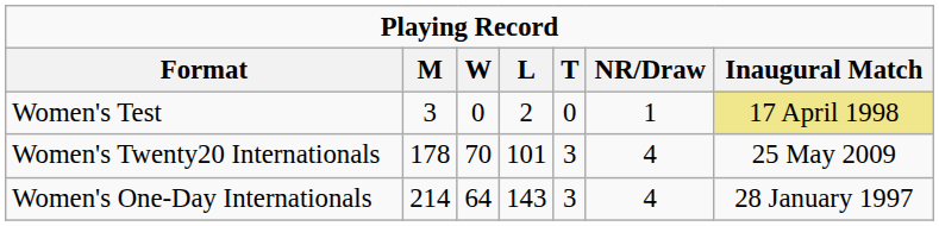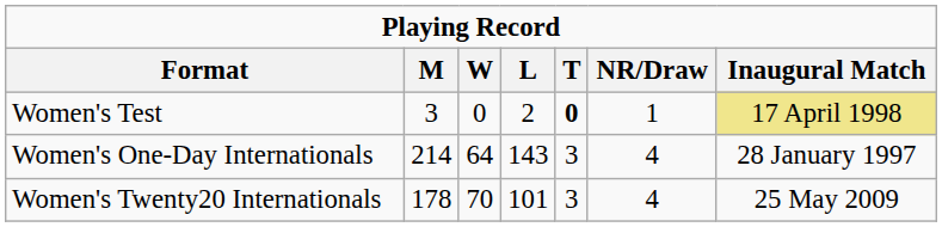 <table class="wikitable" style="text-align: center; width: 550px;">
 <tr>
 <td colspan=7 align="center"><strong>Playing Record</strong></td>
 </tr>
 <tr>
 <th>Format</th>
 <th>M</th>
 <th>W</th>
 <th>L</th>
 <th>T</th>
 <th>NR/Draw</th>
 <th>Inaugural Match</th>
 </tr>
 <tr>
 <td align="left">Women's Test</td>
 <td>3</td>
 <td>0</td>
 <td>2</td>
-<td>0</td>
+<td><strong>0</strong></td>
 <td>1</td>
 <td style="background: khaki;">17 April 1998</td>
+</tr>
+<tr>
+<td align="left">Women's One-Day Internationals</td>
+<td>214</td>
+<td>64</td>
+<td>143</td>
+<td>3</td>
+<td>4</td>
+<td>28 January 1997</td>
 </tr>
 <tr>
 <td align="left">Women's Twenty20 Internationals</td>
 <td>178</td>
 <td>70</td>
 <td>101</td>
 <td>3</td>
 <td>4</td>
 <td>25 May 2009</td>
 </tr>
-<tr>
-<td align="left">Women's One-Day Internationals</td>
-<td>214</td>
-<td>64</td>
-<td>143</td>
-<td>3</td>
-<td>4</td>
-<td>28 January 1997</td>
-</tr>
 </table>
